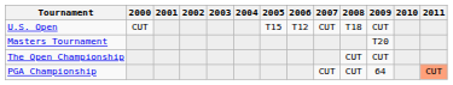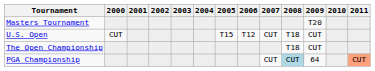 <table class="wikitable" style="font-size:95%;text-align:center;">
 <tr>
 <th>Tournament</th>
 <th>2000</th>
 <th>2001</th>
 <th>2002</th>
 <th>2003</th>
 <th>2004</th>
 <th>2005</th>
 <th>2006</th>
 <th>2007</th>
 <th>2008</th>
 <th>2009</th>
 <th>2010</th>
 <th>2011</th>
 </tr>
 <tr>
+<td align=left><a href='#'>Masters Tournament</a></td>
+<td style="background:#eeeeee;"></td>
+<td style="background:#eeeeee;"></td>
+<td style="background:#eeeeee;"></td>
+<td style="background:#eeeeee;"></td>
+<td style="background:#eeeeee;"></td>
+<td style="background:#eeeeee;"></td>
+<td style="background:#eeeeee;"></td>
+<td style="background:#eeeeee;"></td>
+<td style="background:#eeeeee;"></td>
+<td>T20</td>
+<td style="background:#eeeeee;"></td>
+<td style="background:#eeeeee;"></td>
+</tr>
+<tr>
 <td align=left><a href='#'>U.S. Open</a></td>
 <td>CUT</td>
 <td style="background:#eeeeee;"></td>
 <td style="background:#eeeeee;"></td>
 <td style="background:#eeeeee;"></td>
 <td style="background:#eeeeee;"></td>
 <td>T15</td>
 <td>T12</td>
 <td>CUT</td>
 <td>T18</td>
 <td>CUT</td>
 <td style="background:#eeeeee;"></td>
 <td style="background:#eeeeee;"></td>
 </tr>
 <tr>
-<td align=left><a href='#'>Masters Tournament</a></td>
-<td style="background:#eeeeee;"></td>
-<td style="background:#eeeeee;"></td>
-<td style="background:#eeeeee;"></td>
-<td style="background:#eeeeee;"></td>
-<td style="background:#eeeeee;"></td>
-<td style="background:#eeeeee;"></td>
-<td style="background:#eeeeee;"></td>
-<td style="background:#eeeeee;"></td>
-<td style="background:#eeeeee;"></td>
-<td>T20</td>
-<td style="background:#eeeeee;"></td>
-<td style="background:#eeeeee;"></td>
-</tr>
-<tr>
 <td align=left><a href='#'>The Open Championship</a></td>
 <td style="background:#eeeeee;"></td>
 <td style="background:#eeeeee;"></td>
 <td style="background:#eeeeee;"></td>
 <td style="background:#eeeeee;"></td>
 <td style="background:#eeeeee;"></td>
 <td style="background:#eeeeee;"></td>
 <td style="background:#eeeeee;"></td>
 <td style="background:#eeeeee;"></td>
-<td>CUT</td>
+<td>T18</td>
 <td>CUT</td>
 <td style="background:#eeeeee;"></td>
 <td style="background:#eeeeee;"></td>
 </tr>
 <tr>
 <td align=left><a href='#'>PGA Championship</a></td>
 <td style="background:#eeeeee;"></td>
 <td style="background:#eeeeee;"></td>
 <td style="background:#eeeeee;"></td>
 <td style="background:#eeeeee;"></td>
 <td style="background:#eeeeee;"></td>
 <td style="background:#eeeeee;"></td>
 <td style="background:#eeeeee;"></td>
 <td>CUT</td>
-<td>CUT</td>
+<td style="background: lightblue;">CUT</td>
 <td>64</td>
 <td style="background:#eeeeee;"></td>
 <td style="background: lightsalmon;">CUT</td>
 </tr>
 </table>
